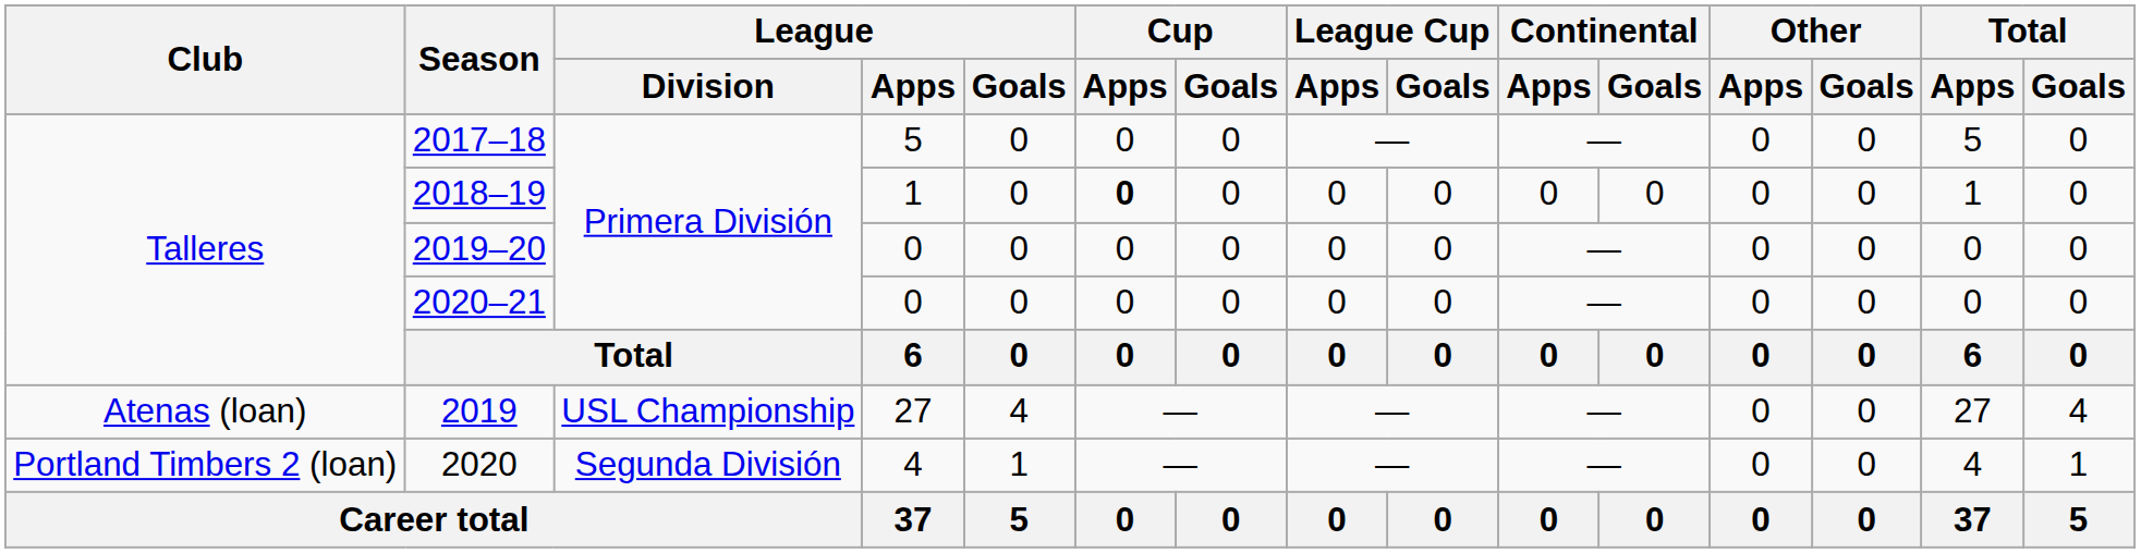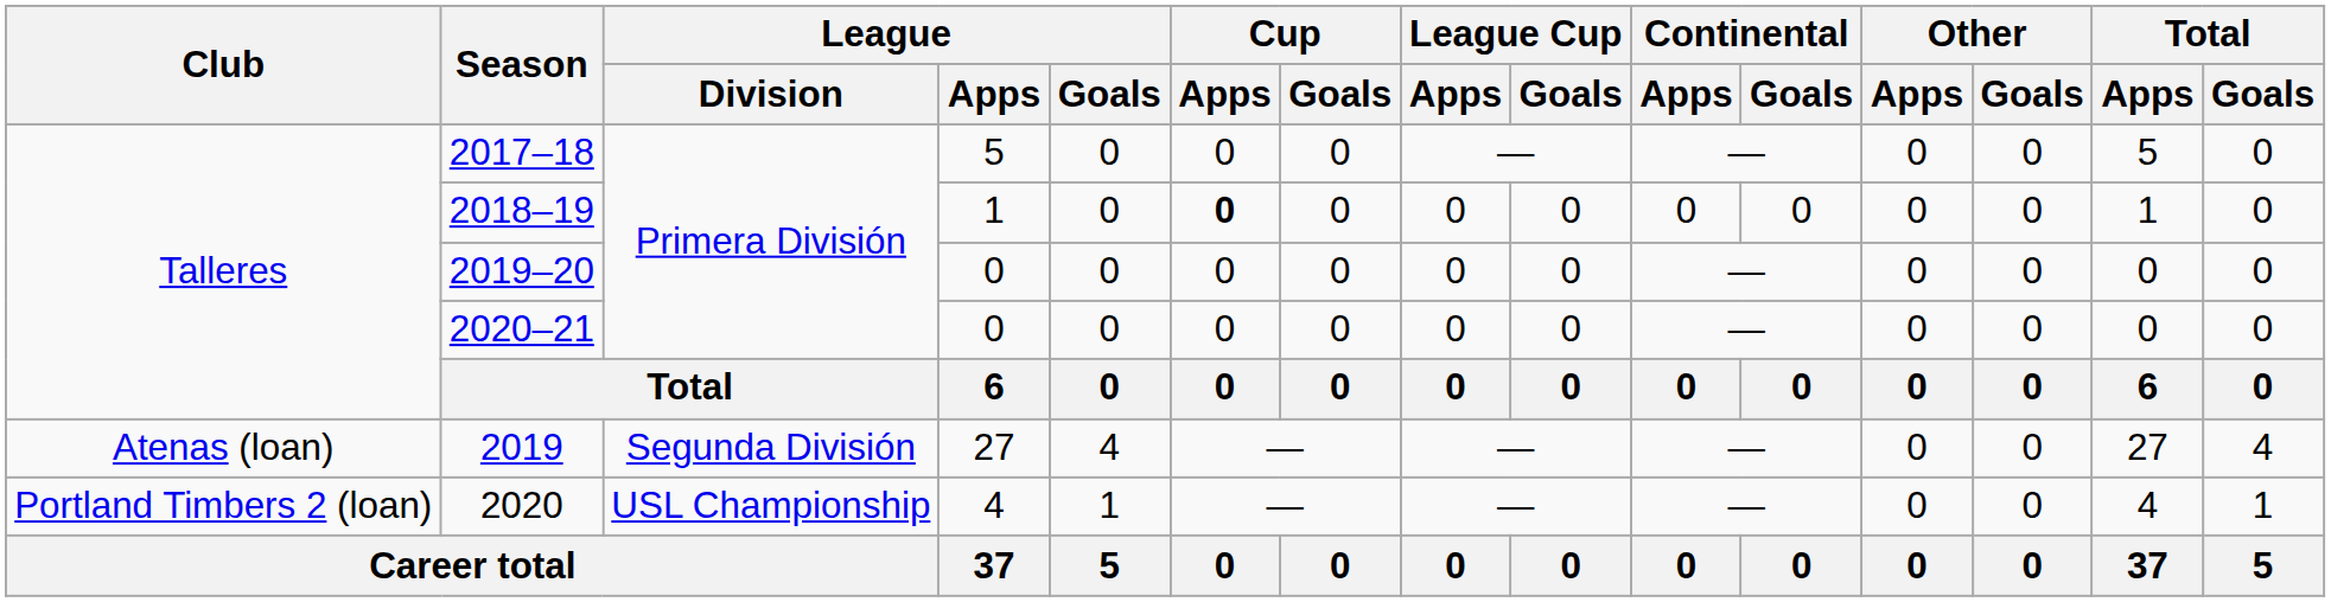 <table class="wikitable" style="text-align:center">
 <tr>
 <th rowspan="2">Club</th>
 <th rowspan="2">Season</th>
 <th colspan="3">League</th>
 <th colspan="2">Cup</th>
 <th colspan="2">League Cup</th>
 <th colspan="2">Continental</th>
 <th colspan="2">Other</th>
 <th colspan="2">Total</th>
 </tr>
 <tr>
 <th>Division</th>
 <th>Apps</th>
 <th>Goals</th>
 <th>Apps</th>
 <th>Goals</th>
 <th>Apps</th>
 <th>Goals</th>
 <th>Apps</th>
 <th>Goals</th>
 <th>Apps</th>
 <th>Goals</th>
 <th>Apps</th>
 <th>Goals</th>
 </tr>
 <tr>
 <td rowspan="5"><a href='#'>Talleres</a></td>
 <td><a href='#'>2017–18</a></td>
 <td rowspan="4"><a href='#'>Primera División</a></td>
 <td>5</td>
 <td>0</td>
 <td>0</td>
 <td>0</td>
 <td colspan="2">—</td>
 <td colspan="2">—</td>
 <td>0</td>
 <td>0</td>
 <td>5</td>
 <td>0</td>
 </tr>
 <tr>
 <td><a href='#'>2018–19</a></td>
 <td>1</td>
 <td>0</td>
 <td><strong>0</strong></td>
 <td>0</td>
 <td>0</td>
 <td>0</td>
 <td>0</td>
 <td>0</td>
 <td>0</td>
 <td>0</td>
 <td>1</td>
 <td>0</td>
 </tr>
 <tr>
 <td><a href='#'>2019–20</a></td>
 <td>0</td>
 <td>0</td>
 <td>0</td>
 <td>0</td>
 <td>0</td>
 <td>0</td>
 <td colspan="2">—</td>
 <td>0</td>
 <td>0</td>
 <td>0</td>
 <td>0</td>
 </tr>
 <tr>
 <td><a href='#'>2020–21</a></td>
 <td>0</td>
 <td>0</td>
 <td>0</td>
 <td>0</td>
 <td>0</td>
 <td>0</td>
 <td colspan="2">—</td>
 <td>0</td>
 <td>0</td>
 <td>0</td>
 <td>0</td>
 </tr>
 <tr>
 <th colspan="2">Total</th>
 <th>6</th>
 <th>0</th>
 <th>0</th>
 <th>0</th>
 <th>0</th>
 <th>0</th>
 <th>0</th>
 <th>0</th>
 <th>0</th>
 <th>0</th>
 <th>6</th>
 <th>0</th>
 </tr>
 <tr>
 <td rowspan="1"><a href='#'>Atenas</a> (loan)</td>
 <td><a href='#'>2019</a></td>
-<td rowspan="1"><a href='#'>USL Championship</a></td>
+<td rowspan="1"><a href='#'>Segunda División</a></td>
 <td>27</td>
 <td>4</td>
 <td colspan="2">—</td>
 <td colspan="2">—</td>
 <td colspan="2">—</td>
 <td>0</td>
 <td>0</td>
 <td>27</td>
 <td>4</td>
 </tr>
 <tr>
 <td rowspan="1"><a href='#'>Portland Timbers 2</a> (loan)</td>
 <td>2020</td>
-<td rowspan="1"><a href='#'>Segunda División</a></td>
+<td rowspan="1"><a href='#'>USL Championship</a></td>
 <td>4</td>
 <td>1</td>
 <td colspan="2">—</td>
 <td colspan="2">—</td>
 <td colspan="2">—</td>
 <td>0</td>
 <td>0</td>
 <td>4</td>
 <td>1</td>
 </tr>
 <tr>
 <th colspan="3">Career total</th>
 <th>37</th>
 <th>5</th>
 <th>0</th>
 <th>0</th>
 <th>0</th>
 <th>0</th>
 <th>0</th>
 <th>0</th>
 <th>0</th>
 <th>0</th>
 <th>37</th>
 <th>5</th>
 </tr>
 </table>
